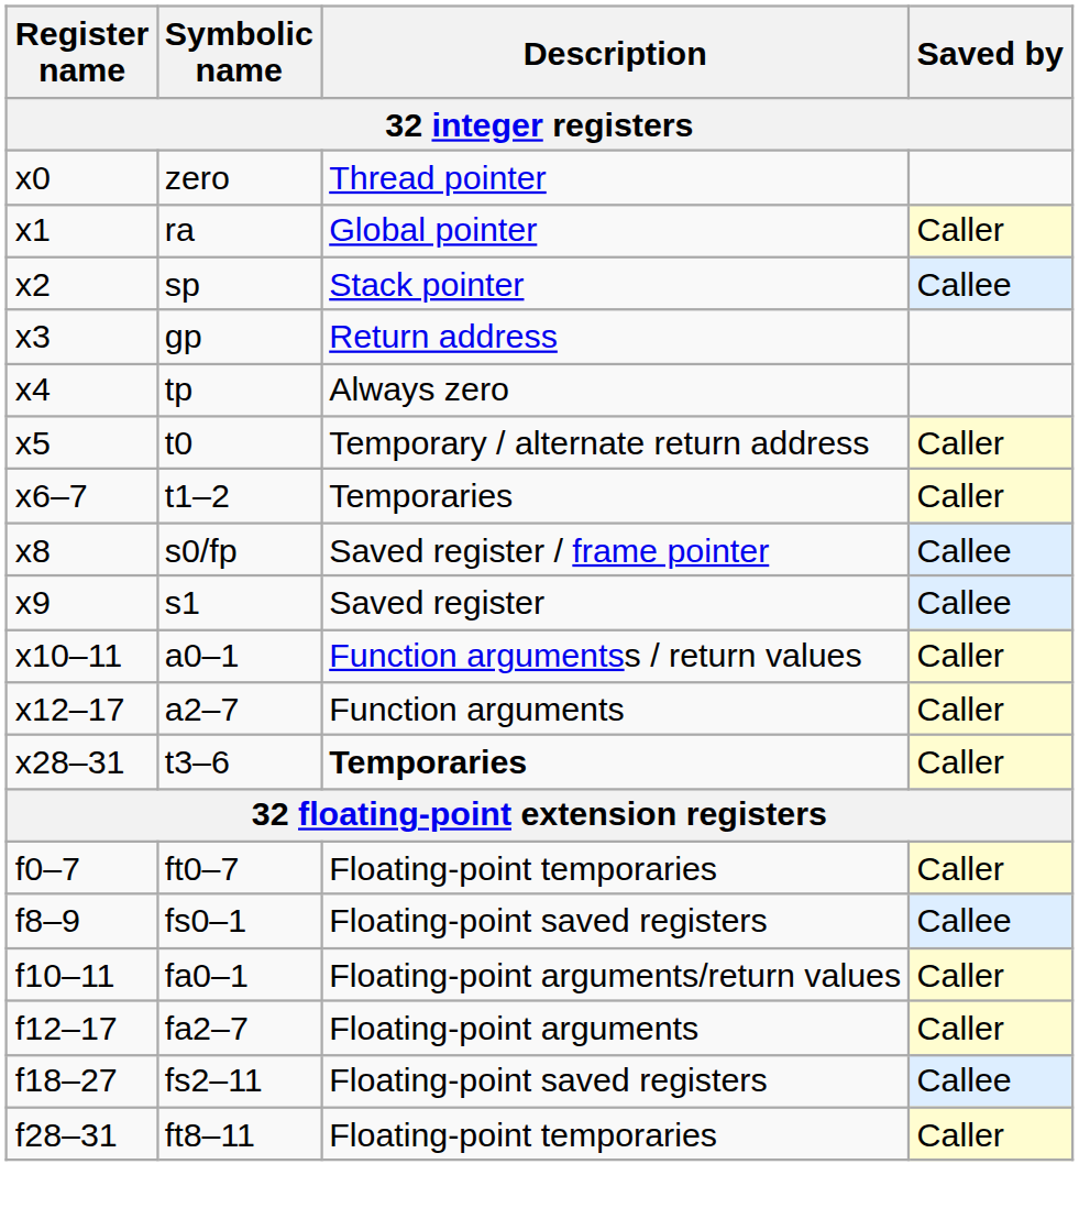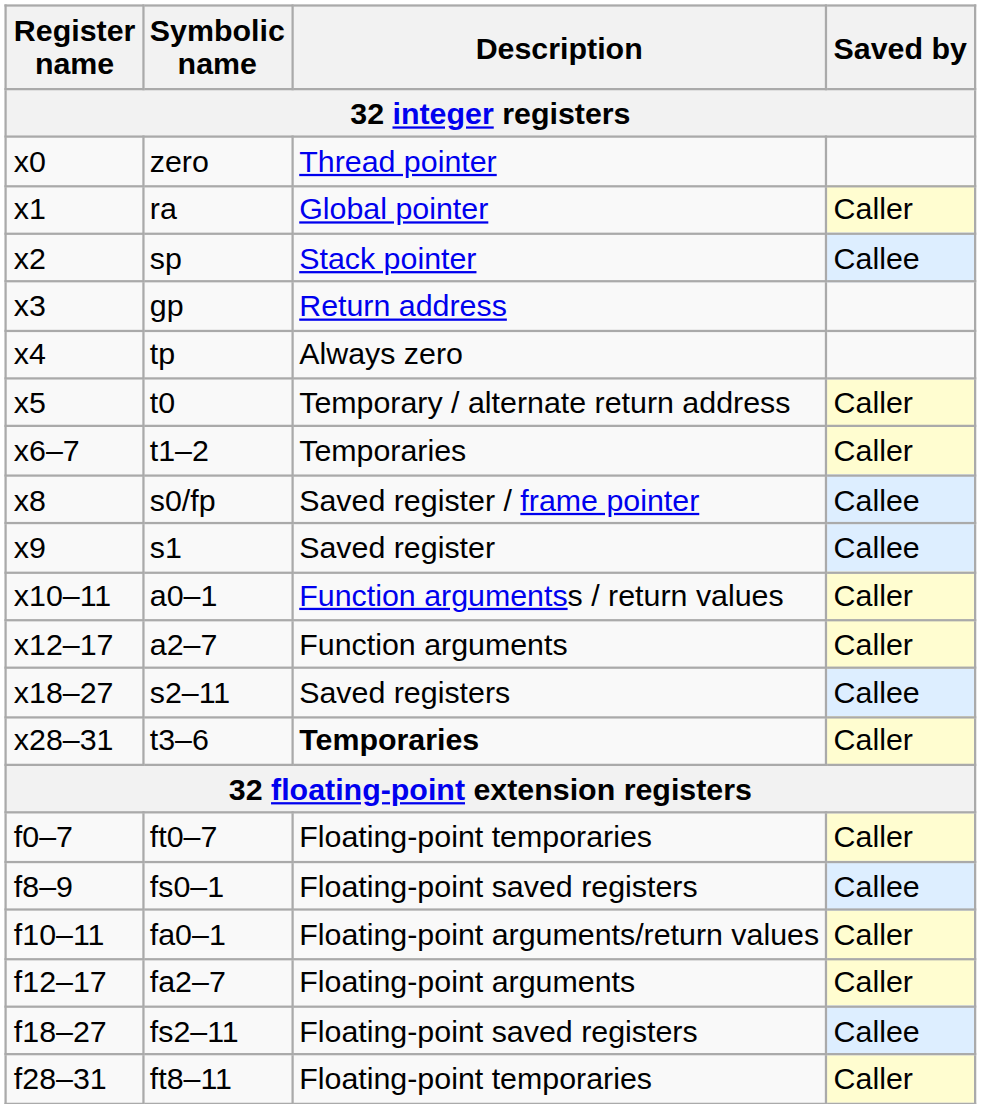 <table class="wikitable" style="float:right; font-size:84%;">
 <tr>
 <th>Register<br>name</th>
 <th>Symbolic<br>name</th>
 <th>Description</th>
 <th>Saved by</th>
 </tr>
 <tr>
 <th colspan="4">32 <a href='#'>integer</a> registers</th>
 </tr>
 <tr>
 <td>x0</td>
 <td>zero</td>
 <td><a href='#'>Thread pointer</a></td>
 <td></td>
 </tr>
 <tr>
 <td>x1</td>
 <td>ra</td>
 <td><a href='#'>Global pointer</a></td>
 <td style="background:#fffdd0;">Caller</td>
 </tr>
 <tr>
 <td>x2</td>
 <td>sp</td>
 <td><a href='#'>Stack pointer</a></td>
 <td style="background:#def;">Callee</td>
 </tr>
 <tr>
 <td>x3</td>
 <td>gp</td>
 <td><a href='#'>Return address</a></td>
 <td></td>
 </tr>
 <tr>
 <td>x4</td>
 <td>tp</td>
 <td>Always zero</td>
 <td></td>
 </tr>
 <tr>
 <td>x5</td>
 <td>t0</td>
 <td>Temporary / alternate return address</td>
 <td style="background:#fffdd0;">Caller</td>
 </tr>
 <tr>
 <td>x6–7</td>
 <td>t1–2</td>
 <td>Temporaries</td>
 <td style="background:#fffdd0;">Caller</td>
 </tr>
 <tr>
 <td>x8</td>
 <td>s0/fp</td>
 <td>Saved register / <a href='#'>frame pointer</a></td>
 <td style="background:#def;">Callee</td>
 </tr>
 <tr>
 <td>x9</td>
 <td>s1</td>
 <td>Saved register</td>
 <td style="background:#def;">Callee</td>
 </tr>
 <tr>
 <td>x10–11</td>
 <td>a0–1</td>
 <td><a href='#'>Function arguments</a>s / return values</td>
 <td style="background:#fffdd0;">Caller</td>
 </tr>
 <tr>
 <td>x12–17</td>
 <td>a2–7</td>
 <td>Function arguments</td>
 <td style="background:#fffdd0;">Caller</td>
 </tr>
 <tr>
+<td>x18–27</td>
+<td>s2–11</td>
+<td>Saved registers</td>
+<td style="background:#def;">Callee</td>
+</tr>
+<tr>
 <td>x28–31</td>
 <td>t3–6</td>
 <td><strong>Temporaries</strong></td>
 <td style="background:#fffdd0;">Caller</td>
 </tr>
 <tr>
 <th colspan="4">32 <a href='#'>floating-point</a> extension registers</th>
 </tr>
 <tr>
 <td>f0–7</td>
 <td>ft0–7</td>
 <td>Floating-point temporaries</td>
 <td style="background:#fffdd0;">Caller</td>
 </tr>
 <tr>
 <td>f8–9</td>
 <td>fs0–1</td>
 <td>Floating-point saved registers</td>
 <td style="background:#def;">Callee</td>
 </tr>
 <tr>
 <td>f10–11</td>
 <td>fa0–1</td>
 <td>Floating-point arguments/return values</td>
 <td style="background:#fffdd0;">Caller</td>
 </tr>
 <tr>
 <td>f12–17</td>
 <td>fa2–7</td>
 <td>Floating-point arguments</td>
 <td style="background:#fffdd0;">Caller</td>
 </tr>
 <tr>
 <td>f18–27</td>
 <td>fs2–11</td>
 <td>Floating-point saved registers</td>
 <td style="background:#def;">Callee</td>
 </tr>
 <tr>
 <td>f28–31</td>
 <td>ft8–11</td>
 <td>Floating-point temporaries</td>
 <td style="background:#fffdd0;">Caller</td>
 </tr>
 </table>
